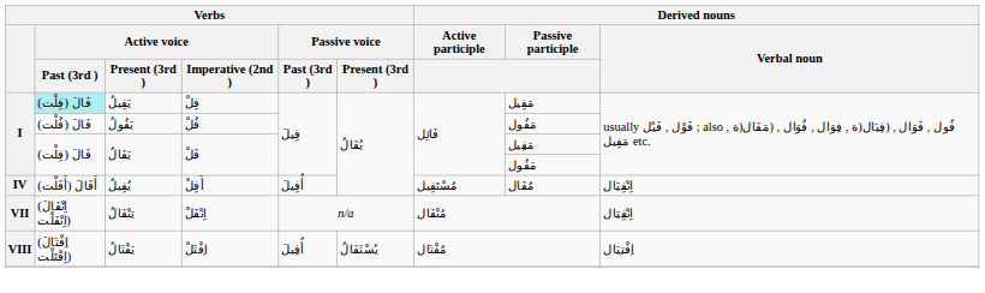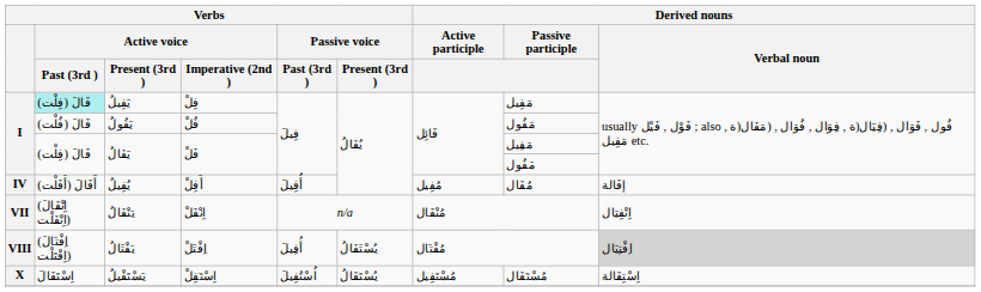 <table class="wikitable">
 <tr>
 <th colspan="6">Verbs</th>
 <th colspan="3">Derived nouns</th>
 </tr>
 <tr>
 <th rowspan="2"></th>
 <th colspan="3">Active voice</th>
 <th colspan="2">Passive voice</th>
 <th colspan="1">Active participle</th>
 <th colspan="1">Passive participle</th>
 <th colspan="1" rowspan="2">Verbal noun</th>
 </tr>
 <tr>
 <th>Past (3rd  )</th>
 <th>Present (3rd  )</th>
 <th>Imperative (2nd  )</th>
 <th>Past (3rd  )</th>
 <th>Present (3rd  )</th>
 <th colspan="2">  </th>
 </tr>
 <tr>
 <th rowspan=4>I</th>
 <td style="background: paleturquoise;">(فَالَ (فِلْت<br><em></em></td>
 <td>يَفِيلُ<br><em></em></td>
 <td>فِلْ<br><em></em></td>
 <td rowspan=4>فِيلَ<br><em></em></td>
 <td rowspan=5>يُفَالُ<br><em></em></td>
 <td rowspan=4>فَائِل<br><em></em></td>
 <td>مَفِيل<br><em></em></td>
 <td rowspan=4>usually فَوْل <em></em>, فَيْل <em></em>; also فُول <em></em>, فَوَال <em></em>, (فِيَال(ة <em></em>, فِوَال <em></em>, فُوَال <em></em>, (مَفَال(ة <em></em>, مَفِيل <em></em> etc.</td>
 </tr>
 <tr>
 <td>(فَالَ (فُلْت<br><em></em></td>
 <td>يَفُولُ<br><em></em></td>
 <td>فُلْ<br><em></em></td>
 <td>مَفُول<br><em></em></td>
 </tr>
 <tr>
 <td rowspan="2">(فَالَ (فِلْت<br><em></em></td>
 <td rowspan=2>يَفَالُ<br><em></em></td>
 <td rowspan=2>فَلْ<br><em></em></td>
 <td>مَفِيل<br><em></em></td>
 </tr>
 <tr>
 <td>مَفُول<br><em></em></td>
 </tr>
 <tr>
 <th>IV</th>
 <td>(أَفَالَ (أَفَلْت<br><em></em></td>
 <td>يُفِيلُ<br><em></em></td>
 <td>أَفِلْ<br><em></em></td>
 <td>أُفِيلَ<br><em></em></td>
-<td>مُسْتَفِيل<br><em></em></td>
+<td>مُفِيل<br><em></em></td>
 <td>مُفَال<br><em></em></td>
-<td>اِنْفِيَال<br><em></em></td>
+<td>إفَالة<br><em></em></td>
 </tr>
 <tr>
 <th>VII</th>
 <td>(اِنْفَالَ (اِنْفَلْت<br><em></em></td>
 <td>يَنْفَالُ<br><em></em></td>
 <td>اِنْفَلْ<br><em></em></td>
 <td colspan="2" align="center"><em>n/a</em></td>
 <td colspan="2">مُنْفَال<br><em></em></td>
 <td>اِنْفِيَال<br><em></em></td>
 </tr>
 <tr>
 <th>VIII</th>
 <td>(اِفْتَالَ (اِفْتَلْت<br><em></em></td>
 <td>يَفْتَالُ<br><em></em></td>
 <td>اِفْتَلْ<br><em></em></td>
 <td>أُفِيلَ<br><em></em></td>
 <td>يُسْتَفَالُ<br><em></em></td>
 <td colspan="2">مُفْتَال<br><em></em></td>
-<td>اِفْتِيَال<br><em></em></td>
+<td style="background: lightgrey;">اِفْتِيَال<br><em></em></td>
+</tr>
+<tr>
+<th>X</th>
+<td>اِسْتَفَالَ<br><em></em></td>
+<td>يَسْتَفْيلُ<br><em></em></td>
+<td>اِسْتَفِلْ<br><em></em></td>
+<td>اُسْتُفِيلَ<br><em></em></td>
+<td>يُسْتَفَالُ<br><em></em></td>
+<td>مُسْتَفِيل<br><em></em></td>
+<td>مُسْتَفَال<br><em></em></td>
+<td>اِسْتِفَالة<br><em></em></td>
 </tr>
 <tr>
 </tr>
 </table>
